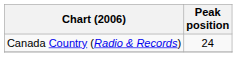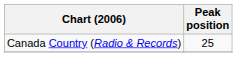 <table class="wikitable sortable">
 <tr>
 <th>Chart (2006)</th>
 <th>Peak<br>position</th>
 </tr>
 <tr>
 <td align="left">Canada <a href='#'>Country</a> (<em><a href='#'>Radio & Records</a></em>)</td>
-<td align="center">24</td>
+<td align="center">25</td>
 </tr>
 <tr>
 </tr>
 <tr>
 </tr>
 </table>
